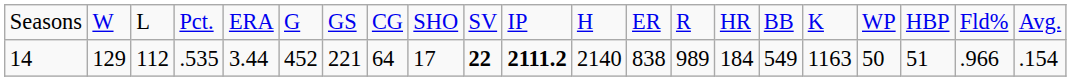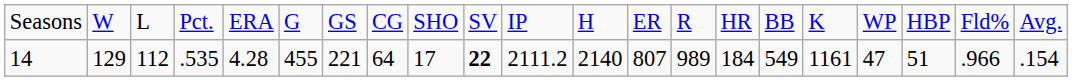 <table class="wikitable">
 <tr>
 <td>Seasons</td>
 <td><a href='#'>W</a></td>
 <td>L</td>
 <td><a href='#'>Pct.</a></td>
 <td><a href='#'>ERA</a></td>
 <td><a href='#'>G</a></td>
 <td><a href='#'>GS</a></td>
 <td><a href='#'>CG</a></td>
 <td><a href='#'>SHO</a></td>
 <td><a href='#'>SV</a></td>
 <td><a href='#'>IP</a></td>
 <td><a href='#'>H</a></td>
 <td><a href='#'>ER</a></td>
 <td><a href='#'>R</a></td>
 <td><a href='#'>HR</a></td>
 <td><a href='#'>BB</a></td>
 <td><a href='#'>K</a></td>
 <td><a href='#'>WP</a></td>
 <td><a href='#'>HBP</a></td>
 <td><a href='#'>Fld%</a></td>
 <td><a href='#'>Avg.</a></td>
 </tr>
 <tr>
 <td>14</td>
 <td>129</td>
 <td>112</td>
 <td>.535</td>
-<td>3.44</td>
-<td>452</td>
+<td>4.28</td>
+<td>455</td>
 <td>221</td>
 <td>64</td>
 <td>17</td>
 <td><strong>22</strong></td>
-<td><strong>2111.2</strong></td>
+<td>2111.2</td>
 <td>2140</td>
-<td>838</td>
+<td>807</td>
 <td>989</td>
 <td>184</td>
 <td>549</td>
-<td>1163</td>
-<td>50</td>
+<td>1161</td>
+<td>47</td>
 <td>51</td>
 <td>.966</td>
 <td>.154</td>
 </tr>
 </table>
